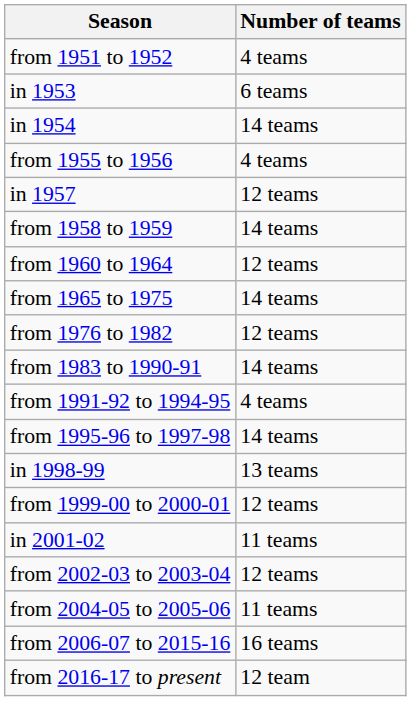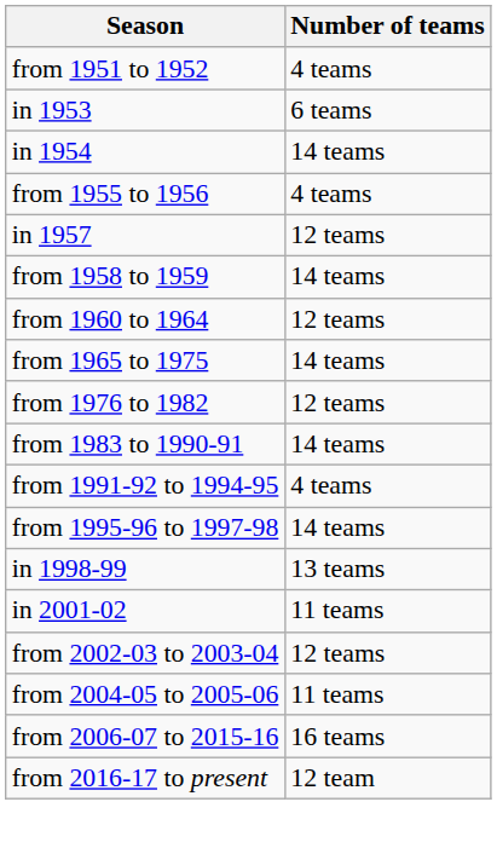 <table class="wikitable collapsible collapsed">
 <tr>
 <th>Season</th>
 <th>Number of teams</th>
 </tr>
 <tr>
 <td>from <a href='#'>1951</a> to <a href='#'>1952</a></td>
 <td>4 teams</td>
 </tr>
 <tr>
 <td>in <a href='#'>1953</a></td>
 <td>6 teams</td>
 </tr>
 <tr>
 <td>in <a href='#'>1954</a></td>
 <td>14 teams</td>
 </tr>
 <tr>
 <td>from <a href='#'>1955</a> to <a href='#'>1956</a></td>
 <td>4 teams</td>
 </tr>
 <tr>
 <td>in <a href='#'>1957</a></td>
 <td>12 teams</td>
 </tr>
 <tr>
 <td>from <a href='#'>1958</a> to <a href='#'>1959</a></td>
 <td>14 teams</td>
 </tr>
 <tr>
 <td>from <a href='#'>1960</a> to <a href='#'>1964</a></td>
 <td>12 teams</td>
 </tr>
 <tr>
 <td>from <a href='#'>1965</a> to <a href='#'>1975</a></td>
 <td>14 teams</td>
 </tr>
 <tr>
 <td>from <a href='#'>1976</a> to <a href='#'>1982</a></td>
 <td>12 teams</td>
 </tr>
 <tr>
 <td>from <a href='#'>1983</a> to <a href='#'>1990-91</a></td>
 <td>14 teams</td>
 </tr>
 <tr>
 <td>from <a href='#'>1991-92</a> to <a href='#'>1994-95</a></td>
 <td>4 teams</td>
 </tr>
 <tr>
 <td>from <a href='#'>1995-96</a> to <a href='#'>1997-98</a></td>
 <td>14 teams</td>
 </tr>
 <tr>
 <td>in <a href='#'>1998-99</a></td>
 <td>13 teams</td>
 </tr>
 <tr>
-<td>from <a href='#'>1999-00</a> to <a href='#'>2000-01</a></td>
-<td>12 teams</td>
-</tr>
-<tr>
 <td>in <a href='#'>2001-02</a></td>
 <td>11 teams</td>
 </tr>
 <tr>
 <td>from <a href='#'>2002-03</a> to <a href='#'>2003-04</a></td>
 <td>12 teams</td>
 </tr>
 <tr>
 <td>from <a href='#'>2004-05</a> to <a href='#'>2005-06</a></td>
 <td>11 teams</td>
 </tr>
 <tr>
 <td>from <a href='#'>2006-07</a> to <a href='#'>2015-16</a></td>
 <td>16 teams</td>
 </tr>
 <tr>
 <td>from <a href='#'>2016-17</a> to <em>present</em></td>
 <td>12 team</td>
 </tr>
 </table>
